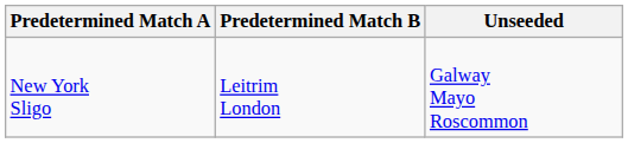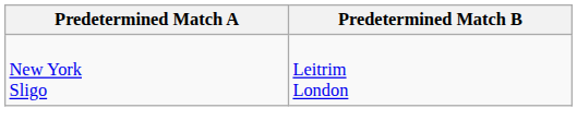 <table class="wikitable" style="font-size:80%">
 <tr>
 <th width="34%">Predetermined Match A</th>
 <th width="34%">Predetermined Match B</th>
-<th width="32%">Unseeded</th>
 </tr>
 <tr>
 <td><br> <a href='#'>New York</a><br> <a href='#'>Sligo</a></td>
 <td><br> <a href='#'>Leitrim</a><br> <a href='#'>London</a></td>
-<td><br> <a href='#'>Galway</a><br> <a href='#'>Mayo</a><br> <a href='#'>Roscommon</a></td>
 </tr>
 </table>
